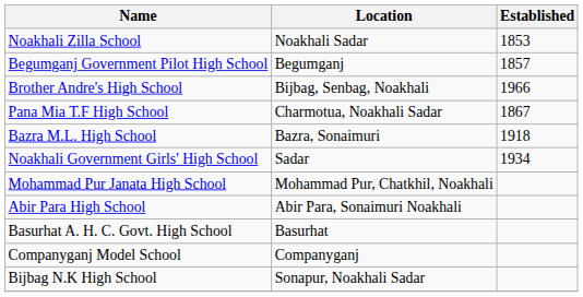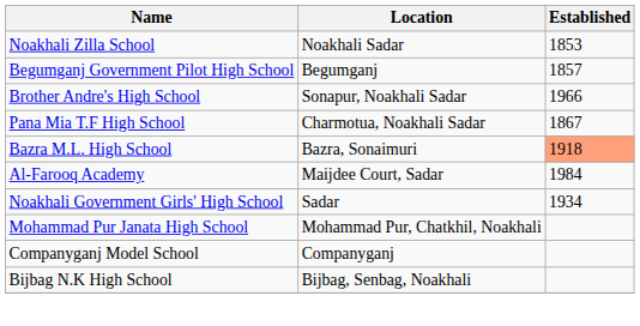 <table class="wikitable sortable">
 <tr>
 <th>Name</th>
 <th>Location</th>
 <th>Established</th>
 </tr>
 <tr>
 <td><a href='#'>Noakhali Zilla School</a></td>
 <td>Noakhali Sadar</td>
 <td>1853</td>
 </tr>
 <tr>
 <td><a href='#'>Begumganj Government Pilot High School</a></td>
 <td>Begumganj</td>
 <td>1857</td>
 </tr>
 <tr>
 <td><a href='#'>Brother Andre's High School</a></td>
-<td>Bijbag, Senbag, Noakhali</td>
+<td>Sonapur, Noakhali Sadar</td>
 <td>1966</td>
 </tr>
 <tr>
 <td><a href='#'>Pana Mia T.F High School</a></td>
 <td>Charmotua, Noakhali Sadar</td>
 <td>1867</td>
 </tr>
 <tr>
 <td><a href='#'>Bazra M.L. High School</a></td>
 <td>Bazra, Sonaimuri</td>
-<td>1918</td>
+<td style="background: lightsalmon;">1918</td>
+</tr>
+<tr>
+<td><a href='#'>Al-Farooq Academy</a></td>
+<td>Maijdee Court, Sadar</td>
+<td>1984</td>
 </tr>
 <tr>
 <td><a href='#'>Noakhali Government Girls' High School</a></td>
 <td>Sadar</td>
 <td>1934</td>
 </tr>
 <tr>
 <td><a href='#'>Mohammad Pur Janata High School</a></td>
 <td>Mohammad Pur, Chatkhil, Noakhali</td>
 <td></td>
 </tr>
 <tr>
-<td><a href='#'>Abir Para High School</a></td>
-<td>Abir Para, Sonaimuri Noakhali</td>
-<td></td>
-</tr>
-<tr>
-<td>Basurhat A. H. C. Govt. High School</td>
-<td>Basurhat</td>
-<td></td>
-</tr>
-<tr>
 <td>Companyganj Model School</td>
 <td>Companyganj</td>
 <td></td>
 </tr>
 <tr>
 <td>Bijbag N.K High School</td>
-<td>Sonapur, Noakhali Sadar</td>
+<td>Bijbag, Senbag, Noakhali</td>
 <td></td>
 </tr>
 <tr>
 </tr>
 </table>
